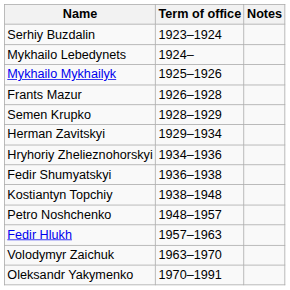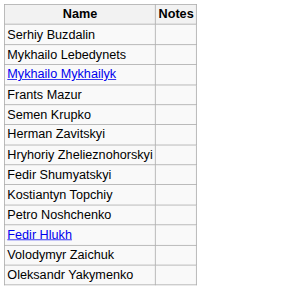 <table class="wikitable">
 <tr>
 <th>Name</th>
-<th>Term of office</th>
 <th>Notes</th>
 </tr>
 <tr>
 <td>Serhiy Buzdalin</td>
-<td>1923–1924</td>
 <td></td>
 </tr>
 <tr>
 <td>Mykhailo Lebedynets</td>
-<td>1924–</td>
 <td></td>
 </tr>
 <tr>
 <td><a href='#'>Mykhailo Mykhailyk</a></td>
-<td>1925–1926</td>
 <td></td>
 </tr>
 <tr>
 <td>Frants Mazur</td>
-<td>1926–1928</td>
 <td></td>
 </tr>
 <tr>
 <td>Semen Krupko</td>
-<td>1928–1929</td>
 <td></td>
 </tr>
 <tr>
 <td>Herman Zavitskyi</td>
-<td>1929–1934</td>
 <td></td>
 </tr>
 <tr>
 <td>Hryhoriy Zhelieznohorskyi</td>
-<td>1934–1936</td>
 <td></td>
 </tr>
 <tr>
 <td>Fedir Shumyatskyi</td>
-<td>1936–1938</td>
 <td></td>
 </tr>
 <tr>
 <td>Kostiantyn Topchiy</td>
-<td>1938–1948</td>
 <td></td>
 </tr>
 <tr>
 <td>Petro Noshchenko</td>
-<td>1948–1957</td>
 <td></td>
 </tr>
 <tr>
 <td><a href='#'>Fedir Hlukh</a></td>
-<td>1957–1963</td>
 <td></td>
 </tr>
 <tr>
 <td>Volodymyr Zaichuk</td>
-<td>1963–1970</td>
 <td></td>
 </tr>
 <tr>
 <td>Oleksandr Yakymenko</td>
-<td>1970–1991</td>
 <td></td>
 </tr>
 </table>
